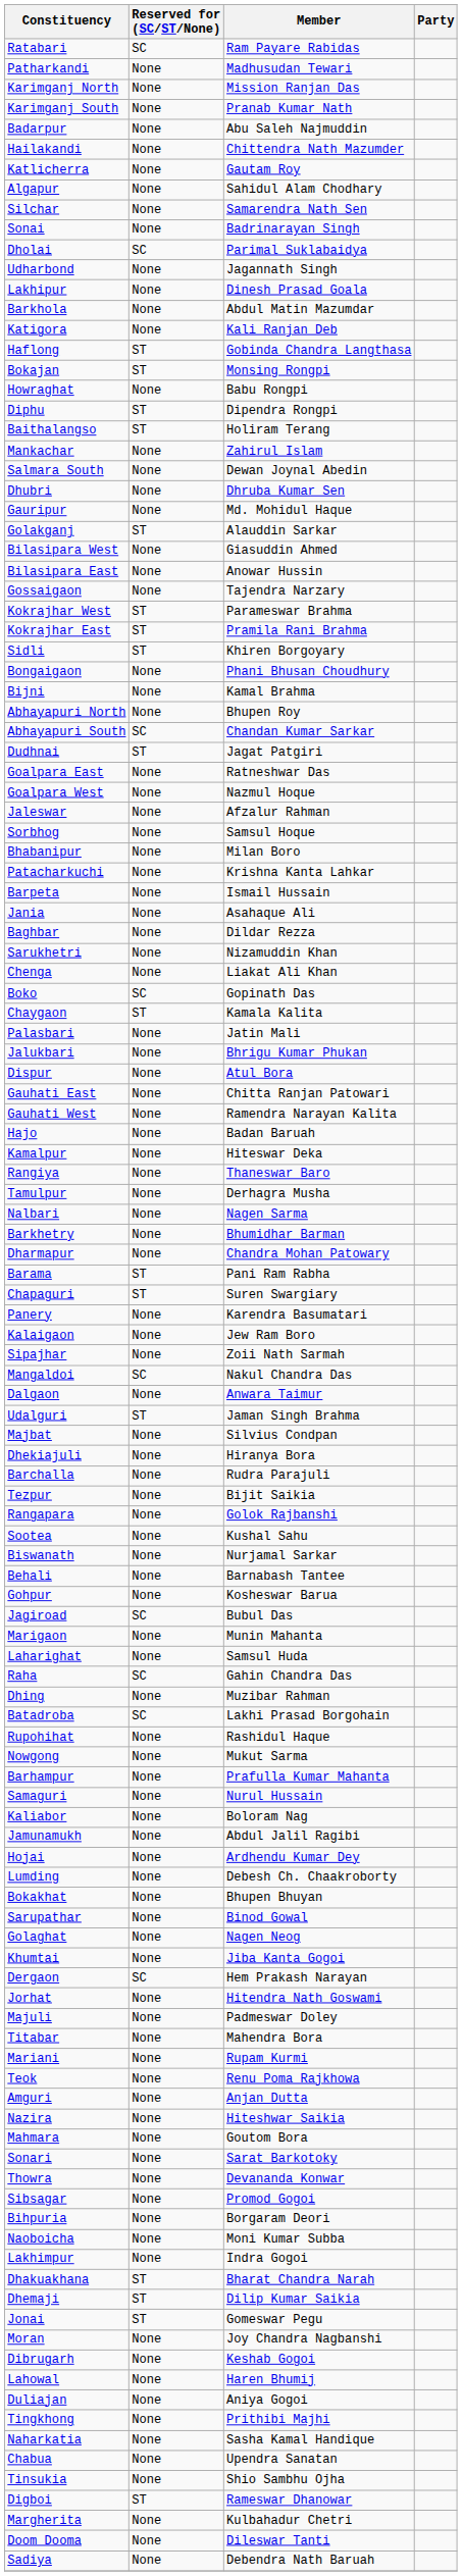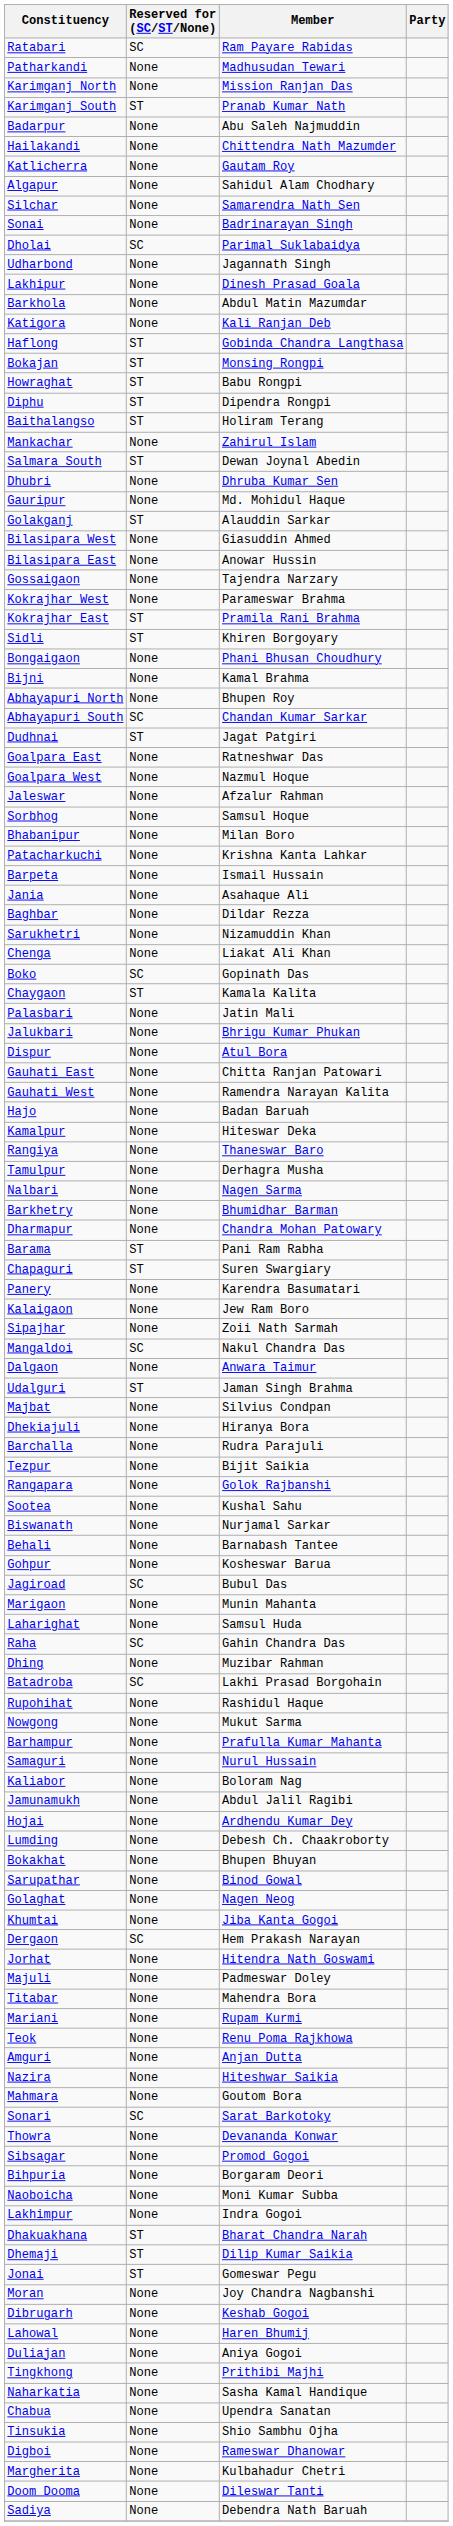 <table class="wikitable sortable">
 <tr>
 <th>Constituency</th>
 <th>Reserved for<br>(<a href='#'>SC</a>/<a href='#'>ST</a>/None)</th>
 <th>Member</th>
 <th colspan=2>Party</th>
 </tr>
 <tr>
 <td><a href='#'>Ratabari</a></td>
 <td>SC</td>
 <td><a href='#'>Ram Payare Rabidas</a></td>
 <td></td>
 </tr>
 <tr>
 <td><a href='#'>Patharkandi</a></td>
 <td>None</td>
 <td><a href='#'>Madhusudan Tewari</a></td>
 <td></td>
 </tr>
 <tr>
 <td><a href='#'>Karimganj North</a></td>
 <td>None</td>
 <td><a href='#'>Mission Ranjan Das</a></td>
 <td></td>
 </tr>
 <tr>
 <td><a href='#'>Karimganj South</a></td>
-<td>None</td>
+<td>ST</td>
 <td><a href='#'>Pranab Kumar Nath</a></td>
 <td></td>
 </tr>
 <tr>
 <td><a href='#'>Badarpur</a></td>
 <td>None</td>
 <td>Abu Saleh Najmuddin</td>
 <td></td>
 </tr>
 <tr>
 <td><a href='#'>Hailakandi</a></td>
 <td>None</td>
 <td><a href='#'>Chittendra Nath Mazumder</a></td>
 <td></td>
 </tr>
 <tr>
 <td><a href='#'>Katlicherra</a></td>
 <td>None</td>
 <td><a href='#'>Gautam Roy</a></td>
 <td></td>
 </tr>
 <tr>
 <td><a href='#'>Algapur</a></td>
 <td>None</td>
 <td>Sahidul Alam Chodhary</td>
 <td></td>
 </tr>
 <tr>
 <td><a href='#'>Silchar</a></td>
 <td>None</td>
 <td><a href='#'>Samarendra Nath Sen</a></td>
 <td></td>
 </tr>
 <tr>
 <td><a href='#'>Sonai</a></td>
 <td>None</td>
 <td><a href='#'>Badrinarayan Singh</a></td>
 <td></td>
 </tr>
 <tr>
 <td><a href='#'>Dholai</a></td>
 <td>SC</td>
 <td><a href='#'>Parimal Suklabaidya</a></td>
 <td></td>
 </tr>
 <tr>
 <td><a href='#'>Udharbond</a></td>
 <td>None</td>
 <td>Jagannath Singh</td>
 <td></td>
 </tr>
 <tr>
 <td><a href='#'>Lakhipur</a></td>
 <td>None</td>
 <td><a href='#'>Dinesh Prasad Goala</a></td>
 <td></td>
 </tr>
 <tr>
 <td><a href='#'>Barkhola</a></td>
 <td>None</td>
 <td>Abdul Matin Mazumdar</td>
 <td></td>
 </tr>
 <tr>
 <td><a href='#'>Katigora</a></td>
 <td>None</td>
 <td><a href='#'>Kali Ranjan Deb</a></td>
 <td></td>
 </tr>
 <tr>
 <td><a href='#'>Haflong</a></td>
 <td>ST</td>
 <td><a href='#'>Gobinda Chandra Langthasa</a></td>
 <td></td>
 </tr>
 <tr>
 <td><a href='#'>Bokajan</a></td>
 <td>ST</td>
 <td><a href='#'>Monsing Rongpi</a></td>
 <td></td>
 </tr>
 <tr>
 <td><a href='#'>Howraghat</a></td>
-<td>None</td>
+<td>ST</td>
 <td>Babu Rongpi</td>
 <td></td>
 </tr>
 <tr>
 <td><a href='#'>Diphu</a></td>
 <td>ST</td>
 <td>Dipendra Rongpi</td>
 <td></td>
 </tr>
 <tr>
 <td><a href='#'>Baithalangso</a></td>
 <td>ST</td>
 <td>Holiram Terang</td>
 <td></td>
 </tr>
 <tr>
 <td><a href='#'>Mankachar</a></td>
 <td>None</td>
 <td><a href='#'>Zahirul Islam</a></td>
 <td></td>
 </tr>
 <tr>
 <td><a href='#'>Salmara South</a></td>
-<td>None</td>
+<td>ST</td>
 <td>Dewan Joynal Abedin</td>
 <td></td>
 </tr>
 <tr>
 <td><a href='#'>Dhubri</a></td>
 <td>None</td>
 <td><a href='#'>Dhruba Kumar Sen</a></td>
 <td></td>
 </tr>
 <tr>
 <td><a href='#'>Gauripur</a></td>
 <td>None</td>
 <td>Md. Mohidul Haque</td>
 <td></td>
 </tr>
 <tr>
 <td><a href='#'>Golakganj</a></td>
 <td>ST</td>
 <td>Alauddin Sarkar</td>
 <td></td>
 </tr>
 <tr>
 <td><a href='#'>Bilasipara West</a></td>
 <td>None</td>
 <td>Giasuddin Ahmed</td>
 <td></td>
 </tr>
 <tr>
 <td><a href='#'>Bilasipara East</a></td>
 <td>None</td>
 <td>Anowar Hussin</td>
 <td></td>
 </tr>
 <tr>
 <td><a href='#'>Gossaigaon</a></td>
 <td>None</td>
 <td>Tajendra Narzary</td>
 <td></td>
 </tr>
 <tr>
 <td><a href='#'>Kokrajhar West</a></td>
-<td>ST</td>
+<td>None</td>
 <td>Parameswar Brahma</td>
 <td></td>
 </tr>
 <tr>
 <td><a href='#'>Kokrajhar East</a></td>
 <td>ST</td>
 <td><a href='#'>Pramila Rani Brahma</a></td>
 <td></td>
 </tr>
 <tr>
 <td><a href='#'>Sidli</a></td>
 <td>ST</td>
 <td>Khiren Borgoyary</td>
 <td></td>
 </tr>
 <tr>
 <td><a href='#'>Bongaigaon</a></td>
 <td>None</td>
 <td><a href='#'>Phani Bhusan Choudhury</a></td>
 <td></td>
 </tr>
 <tr>
 <td><a href='#'>Bijni</a></td>
 <td>None</td>
 <td>Kamal Brahma</td>
 <td></td>
 </tr>
 <tr>
 <td><a href='#'>Abhayapuri North</a></td>
 <td>None</td>
 <td>Bhupen Roy</td>
 <td></td>
 </tr>
 <tr>
 <td><a href='#'>Abhayapuri South</a></td>
 <td>SC</td>
 <td><a href='#'>Chandan Kumar Sarkar</a></td>
 <td></td>
 </tr>
 <tr>
 <td><a href='#'>Dudhnai</a></td>
 <td>ST</td>
 <td>Jagat Patgiri</td>
 <td></td>
 </tr>
 <tr>
 <td><a href='#'>Goalpara East</a></td>
 <td>None</td>
 <td>Ratneshwar Das</td>
 <td></td>
 </tr>
 <tr>
 <td><a href='#'>Goalpara West</a></td>
 <td>None</td>
 <td>Nazmul Hoque</td>
 <td></td>
 </tr>
 <tr>
 <td><a href='#'>Jaleswar</a></td>
 <td>None</td>
 <td>Afzalur Rahman</td>
 <td></td>
 </tr>
 <tr>
 <td><a href='#'>Sorbhog</a></td>
 <td>None</td>
 <td>Samsul Hoque</td>
 <td></td>
 </tr>
 <tr>
 <td><a href='#'>Bhabanipur</a></td>
 <td>None</td>
 <td>Milan Boro</td>
 <td></td>
 </tr>
 <tr>
 <td><a href='#'>Patacharkuchi</a></td>
 <td>None</td>
 <td>Krishna Kanta Lahkar</td>
 <td></td>
 </tr>
 <tr>
 <td><a href='#'>Barpeta</a></td>
 <td>None</td>
 <td>Ismail Hussain</td>
 <td></td>
 </tr>
 <tr>
 <td><a href='#'>Jania</a></td>
 <td>None</td>
 <td>Asahaque Ali</td>
 <td></td>
 </tr>
 <tr>
 <td><a href='#'>Baghbar</a></td>
 <td>None</td>
 <td>Dildar Rezza</td>
 <td></td>
 </tr>
 <tr>
 <td><a href='#'>Sarukhetri</a></td>
 <td>None</td>
 <td>Nizamuddin Khan</td>
 <td></td>
 </tr>
 <tr>
 <td><a href='#'>Chenga</a></td>
 <td>None</td>
 <td>Liakat Ali Khan</td>
 <td></td>
 </tr>
 <tr>
 <td><a href='#'>Boko</a></td>
 <td>SC</td>
 <td>Gopinath Das</td>
 <td></td>
 </tr>
 <tr>
 <td><a href='#'>Chaygaon</a></td>
 <td>ST</td>
 <td>Kamala Kalita</td>
 <td></td>
 </tr>
 <tr>
 <td><a href='#'>Palasbari</a></td>
 <td>None</td>
 <td>Jatin Mali</td>
 <td></td>
 </tr>
 <tr>
 <td><a href='#'>Jalukbari</a></td>
 <td>None</td>
 <td><a href='#'>Bhrigu Kumar Phukan</a></td>
 <td></td>
 </tr>
 <tr>
 <td><a href='#'>Dispur</a></td>
 <td>None</td>
 <td><a href='#'>Atul Bora</a></td>
 <td></td>
 </tr>
 <tr>
 <td><a href='#'>Gauhati East</a></td>
 <td>None</td>
 <td>Chitta Ranjan Patowari</td>
 <td></td>
 </tr>
 <tr>
 <td><a href='#'>Gauhati West</a></td>
 <td>None</td>
 <td>Ramendra Narayan Kalita</td>
 <td></td>
 </tr>
 <tr>
 <td><a href='#'>Hajo</a></td>
 <td>None</td>
 <td>Badan Baruah</td>
 <td></td>
 </tr>
 <tr>
 <td><a href='#'>Kamalpur</a></td>
 <td>None</td>
 <td>Hiteswar Deka</td>
 <td></td>
 </tr>
 <tr>
 <td><a href='#'>Rangiya</a></td>
 <td>None</td>
 <td><a href='#'>Thaneswar Baro</a></td>
 <td></td>
 </tr>
 <tr>
 <td><a href='#'>Tamulpur</a></td>
 <td>None</td>
 <td>Derhagra Musha</td>
 <td></td>
 </tr>
 <tr>
 <td><a href='#'>Nalbari</a></td>
 <td>None</td>
 <td><a href='#'>Nagen Sarma</a></td>
 <td></td>
 </tr>
 <tr>
 <td><a href='#'>Barkhetry</a></td>
 <td>None</td>
 <td><a href='#'>Bhumidhar Barman</a></td>
 <td></td>
 </tr>
 <tr>
 <td><a href='#'>Dharmapur</a></td>
 <td>None</td>
 <td><a href='#'>Chandra Mohan Patowary</a></td>
 <td></td>
 </tr>
 <tr>
 <td><a href='#'>Barama</a></td>
 <td>ST</td>
 <td>Pani Ram Rabha</td>
 <td></td>
 </tr>
 <tr>
 <td><a href='#'>Chapaguri</a></td>
 <td>ST</td>
 <td>Suren Swargiary</td>
 <td></td>
 </tr>
 <tr>
 <td><a href='#'>Panery</a></td>
 <td>None</td>
 <td>Karendra Basumatari</td>
 <td></td>
 </tr>
 <tr>
 <td><a href='#'>Kalaigaon</a></td>
 <td>None</td>
 <td>Jew Ram Boro</td>
 <td></td>
 </tr>
 <tr>
 <td><a href='#'>Sipajhar</a></td>
 <td>None</td>
 <td>Zoii Nath Sarmah</td>
 <td></td>
 </tr>
 <tr>
 <td><a href='#'>Mangaldoi</a></td>
 <td>SC</td>
 <td>Nakul Chandra Das</td>
 <td></td>
 </tr>
 <tr>
 <td><a href='#'>Dalgaon</a></td>
 <td>None</td>
 <td><a href='#'>Anwara Taimur</a></td>
 <td></td>
 </tr>
 <tr>
 <td><a href='#'>Udalguri</a></td>
 <td>ST</td>
 <td>Jaman Singh Brahma</td>
 <td></td>
 </tr>
 <tr>
 <td><a href='#'>Majbat</a></td>
 <td>None</td>
 <td>Silvius Condpan</td>
 <td></td>
 </tr>
 <tr>
 <td><a href='#'>Dhekiajuli</a></td>
 <td>None</td>
 <td>Hiranya Bora</td>
 <td></td>
 </tr>
 <tr>
 <td><a href='#'>Barchalla</a></td>
 <td>None</td>
 <td>Rudra Parajuli</td>
 <td></td>
 </tr>
 <tr>
 <td><a href='#'>Tezpur</a></td>
 <td>None</td>
 <td>Bijit Saikia</td>
 <td></td>
 </tr>
 <tr>
 <td><a href='#'>Rangapara</a></td>
 <td>None</td>
 <td><a href='#'>Golok Rajbanshi</a></td>
 <td></td>
 </tr>
 <tr>
 <td><a href='#'>Sootea</a></td>
 <td>None</td>
 <td>Kushal Sahu</td>
 <td></td>
 </tr>
 <tr>
 <td><a href='#'>Biswanath</a></td>
 <td>None</td>
 <td>Nurjamal Sarkar</td>
 <td></td>
 </tr>
 <tr>
 <td><a href='#'>Behali</a></td>
 <td>None</td>
 <td>Barnabash Tantee</td>
 <td></td>
 </tr>
 <tr>
 <td><a href='#'>Gohpur</a></td>
 <td>None</td>
 <td>Kosheswar Barua</td>
 <td></td>
 </tr>
 <tr>
 <td><a href='#'>Jagiroad</a></td>
 <td>SC</td>
 <td>Bubul Das</td>
 <td></td>
 </tr>
 <tr>
 <td><a href='#'>Marigaon</a></td>
 <td>None</td>
 <td>Munin Mahanta</td>
 <td></td>
 </tr>
 <tr>
 <td><a href='#'>Laharighat</a></td>
 <td>None</td>
 <td>Samsul Huda</td>
 <td></td>
 </tr>
 <tr>
 <td><a href='#'>Raha</a></td>
 <td>SC</td>
 <td>Gahin Chandra Das</td>
 <td></td>
 </tr>
 <tr>
 <td><a href='#'>Dhing</a></td>
 <td>None</td>
 <td>Muzibar Rahman</td>
 <td></td>
 </tr>
 <tr>
 <td><a href='#'>Batadroba</a></td>
 <td>SC</td>
 <td>Lakhi Prasad Borgohain</td>
 <td></td>
 </tr>
 <tr>
 <td><a href='#'>Rupohihat</a></td>
 <td>None</td>
 <td>Rashidul Haque</td>
 <td></td>
 </tr>
 <tr>
 <td><a href='#'>Nowgong</a></td>
 <td>None</td>
 <td>Mukut Sarma</td>
 <td></td>
 </tr>
 <tr>
 <td><a href='#'>Barhampur</a></td>
 <td>None</td>
 <td><a href='#'>Prafulla Kumar Mahanta</a></td>
 <td></td>
 </tr>
 <tr>
 <td><a href='#'>Samaguri</a></td>
 <td>None</td>
 <td><a href='#'>Nurul Hussain</a></td>
 <td></td>
 </tr>
 <tr>
 <td><a href='#'>Kaliabor</a></td>
 <td>None</td>
 <td>Boloram Nag</td>
 <td></td>
 </tr>
 <tr>
 <td><a href='#'>Jamunamukh</a></td>
 <td>None</td>
 <td>Abdul Jalil Ragibi</td>
 <td></td>
 </tr>
 <tr>
 <td><a href='#'>Hojai</a></td>
 <td>None</td>
 <td><a href='#'>Ardhendu Kumar Dey</a></td>
 <td></td>
 </tr>
 <tr>
 <td><a href='#'>Lumding</a></td>
 <td>None</td>
 <td>Debesh Ch. Chaakroborty</td>
 <td></td>
 </tr>
 <tr>
 <td><a href='#'>Bokakhat</a></td>
 <td>None</td>
 <td>Bhupen Bhuyan</td>
 <td></td>
 </tr>
 <tr>
 <td><a href='#'>Sarupathar</a></td>
 <td>None</td>
 <td><a href='#'>Binod Gowal</a></td>
 <td></td>
 </tr>
 <tr>
 <td><a href='#'>Golaghat</a></td>
 <td>None</td>
 <td><a href='#'>Nagen Neog</a></td>
 <td></td>
 </tr>
 <tr>
 <td><a href='#'>Khumtai</a></td>
 <td>None</td>
 <td><a href='#'>Jiba Kanta Gogoi</a></td>
 <td></td>
 </tr>
 <tr>
 <td><a href='#'>Dergaon</a></td>
 <td>SC</td>
 <td>Hem Prakash Narayan</td>
 <td></td>
 </tr>
 <tr>
 <td><a href='#'>Jorhat</a></td>
 <td>None</td>
 <td><a href='#'>Hitendra Nath Goswami</a></td>
 <td></td>
 </tr>
 <tr>
 <td><a href='#'>Majuli</a></td>
 <td>None</td>
 <td>Padmeswar Doley</td>
 <td></td>
 </tr>
 <tr>
 <td><a href='#'>Titabar</a></td>
 <td>None</td>
 <td>Mahendra Bora</td>
 <td></td>
 </tr>
 <tr>
 <td><a href='#'>Mariani</a></td>
 <td>None</td>
 <td><a href='#'>Rupam Kurmi</a></td>
 <td></td>
 </tr>
 <tr>
 <td><a href='#'>Teok</a></td>
 <td>None</td>
 <td><a href='#'>Renu Poma Rajkhowa</a></td>
 <td></td>
 </tr>
 <tr>
 <td><a href='#'>Amguri</a></td>
 <td>None</td>
 <td><a href='#'>Anjan Dutta</a></td>
 <td></td>
 </tr>
 <tr>
 <td><a href='#'>Nazira</a></td>
 <td>None</td>
 <td><a href='#'>Hiteshwar Saikia</a></td>
 <td></td>
 </tr>
 <tr>
 <td><a href='#'>Mahmara</a></td>
 <td>None</td>
 <td>Goutom Bora</td>
 <td></td>
 </tr>
 <tr>
 <td><a href='#'>Sonari</a></td>
-<td>None</td>
+<td>SC</td>
 <td><a href='#'>Sarat Barkotoky</a></td>
 <td></td>
 </tr>
 <tr>
 <td><a href='#'>Thowra</a></td>
 <td>None</td>
 <td><a href='#'>Devananda Konwar</a></td>
 <td></td>
 </tr>
 <tr>
 <td><a href='#'>Sibsagar</a></td>
 <td>None</td>
 <td><a href='#'>Promod Gogoi</a></td>
 <td></td>
 </tr>
 <tr>
 <td><a href='#'>Bihpuria</a></td>
 <td>None</td>
 <td>Borgaram Deori</td>
 <td></td>
 </tr>
 <tr>
 <td><a href='#'>Naoboicha</a></td>
 <td>None</td>
 <td>Moni Kumar Subba</td>
 <td></td>
 </tr>
 <tr>
 <td><a href='#'>Lakhimpur</a></td>
 <td>None</td>
 <td>Indra Gogoi</td>
 <td></td>
 </tr>
 <tr>
 <td><a href='#'>Dhakuakhana</a></td>
 <td>ST</td>
 <td><a href='#'>Bharat Chandra Narah</a></td>
 <td></td>
 </tr>
 <tr>
 <td><a href='#'>Dhemaji</a></td>
 <td>ST</td>
 <td><a href='#'>Dilip Kumar Saikia</a></td>
 <td></td>
 </tr>
 <tr>
 <td><a href='#'>Jonai</a></td>
 <td>ST</td>
 <td>Gomeswar Pegu</td>
 <td></td>
 </tr>
 <tr>
 <td><a href='#'>Moran</a></td>
 <td>None</td>
 <td>Joy Chandra Nagbanshi</td>
 <td></td>
 </tr>
 <tr>
 <td><a href='#'>Dibrugarh</a></td>
 <td>None</td>
 <td><a href='#'>Keshab Gogoi</a></td>
 <td></td>
 </tr>
 <tr>
 <td><a href='#'>Lahowal</a></td>
 <td>None</td>
 <td><a href='#'>Haren Bhumij</a></td>
 <td></td>
 </tr>
 <tr>
 <td><a href='#'>Duliajan</a></td>
 <td>None</td>
 <td>Aniya Gogoi</td>
 <td></td>
 </tr>
 <tr>
 <td><a href='#'>Tingkhong</a></td>
 <td>None</td>
 <td><a href='#'>Prithibi Majhi</a></td>
 <td></td>
 </tr>
 <tr>
 <td><a href='#'>Naharkatia</a></td>
 <td>None</td>
 <td>Sasha Kamal Handique</td>
 <td></td>
 </tr>
 <tr>
 <td><a href='#'>Chabua</a></td>
 <td>None</td>
 <td>Upendra Sanatan</td>
 <td></td>
 </tr>
 <tr>
 <td><a href='#'>Tinsukia</a></td>
 <td>None</td>
 <td>Shio Sambhu Ojha</td>
 <td></td>
 </tr>
 <tr>
 <td><a href='#'>Digboi</a></td>
-<td>ST</td>
+<td>None</td>
 <td><a href='#'>Rameswar Dhanowar</a></td>
 <td></td>
 </tr>
 <tr>
 <td><a href='#'>Margherita</a></td>
 <td>None</td>
 <td>Kulbahadur Chetri</td>
 <td></td>
 </tr>
 <tr>
 <td><a href='#'>Doom Dooma</a></td>
 <td>None</td>
 <td><a href='#'>Dileswar Tanti</a></td>
 <td></td>
 </tr>
 <tr>
 <td><a href='#'>Sadiya</a></td>
 <td>None</td>
 <td>Debendra Nath Baruah</td>
 <td></td>
 </tr>
 <tr>
 </tr>
 </table>
